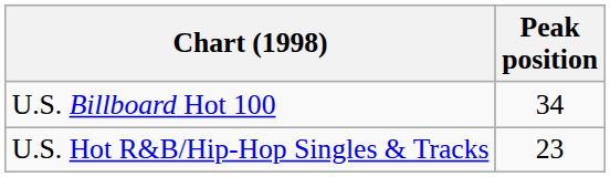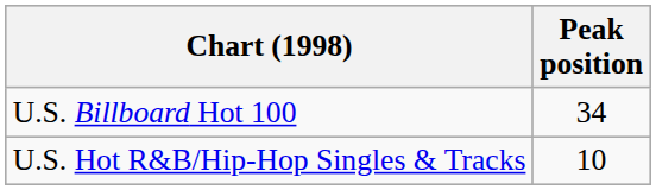 <table class="wikitable sortable">
 <tr>
 <th align="left">Chart (1998)</th>
 <th align="center">Peak<br>position</th>
 </tr>
 <tr>
 <td align="left">U.S. <a href='#'><em>Billboard</em> Hot 100</a></td>
 <td align="center">34</td>
 </tr>
 <tr>
 <td align="left">U.S. <a href='#'>Hot R&B/Hip-Hop Singles & Tracks</a></td>
-<td align="center">23</td>
+<td align="center">10</td>
 </tr>
 </table>
